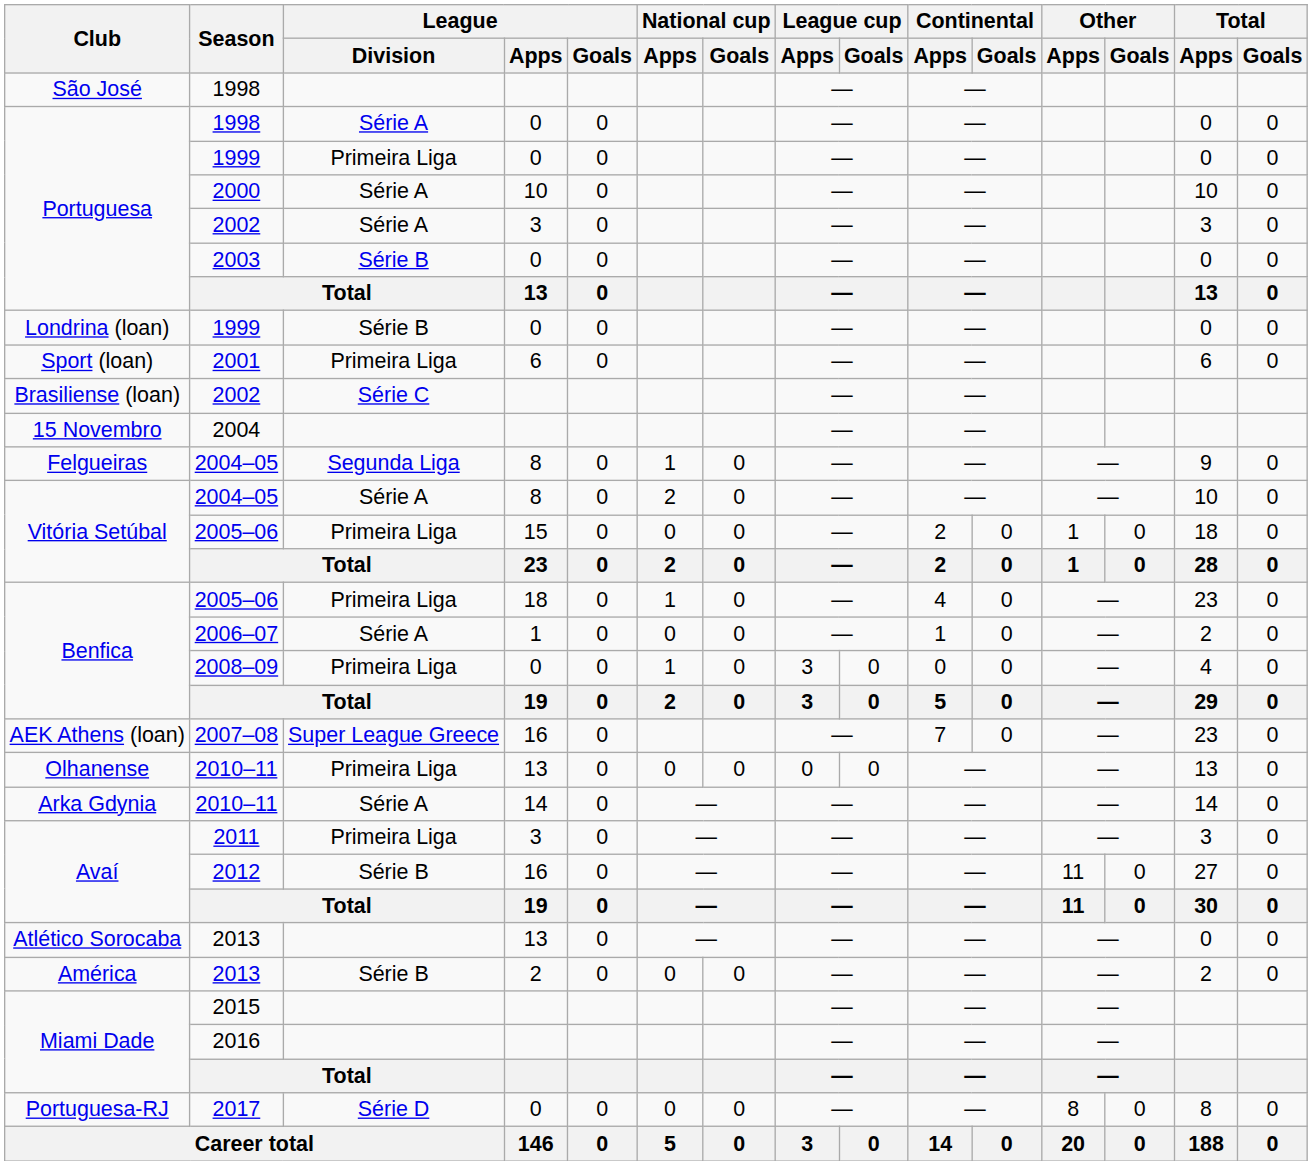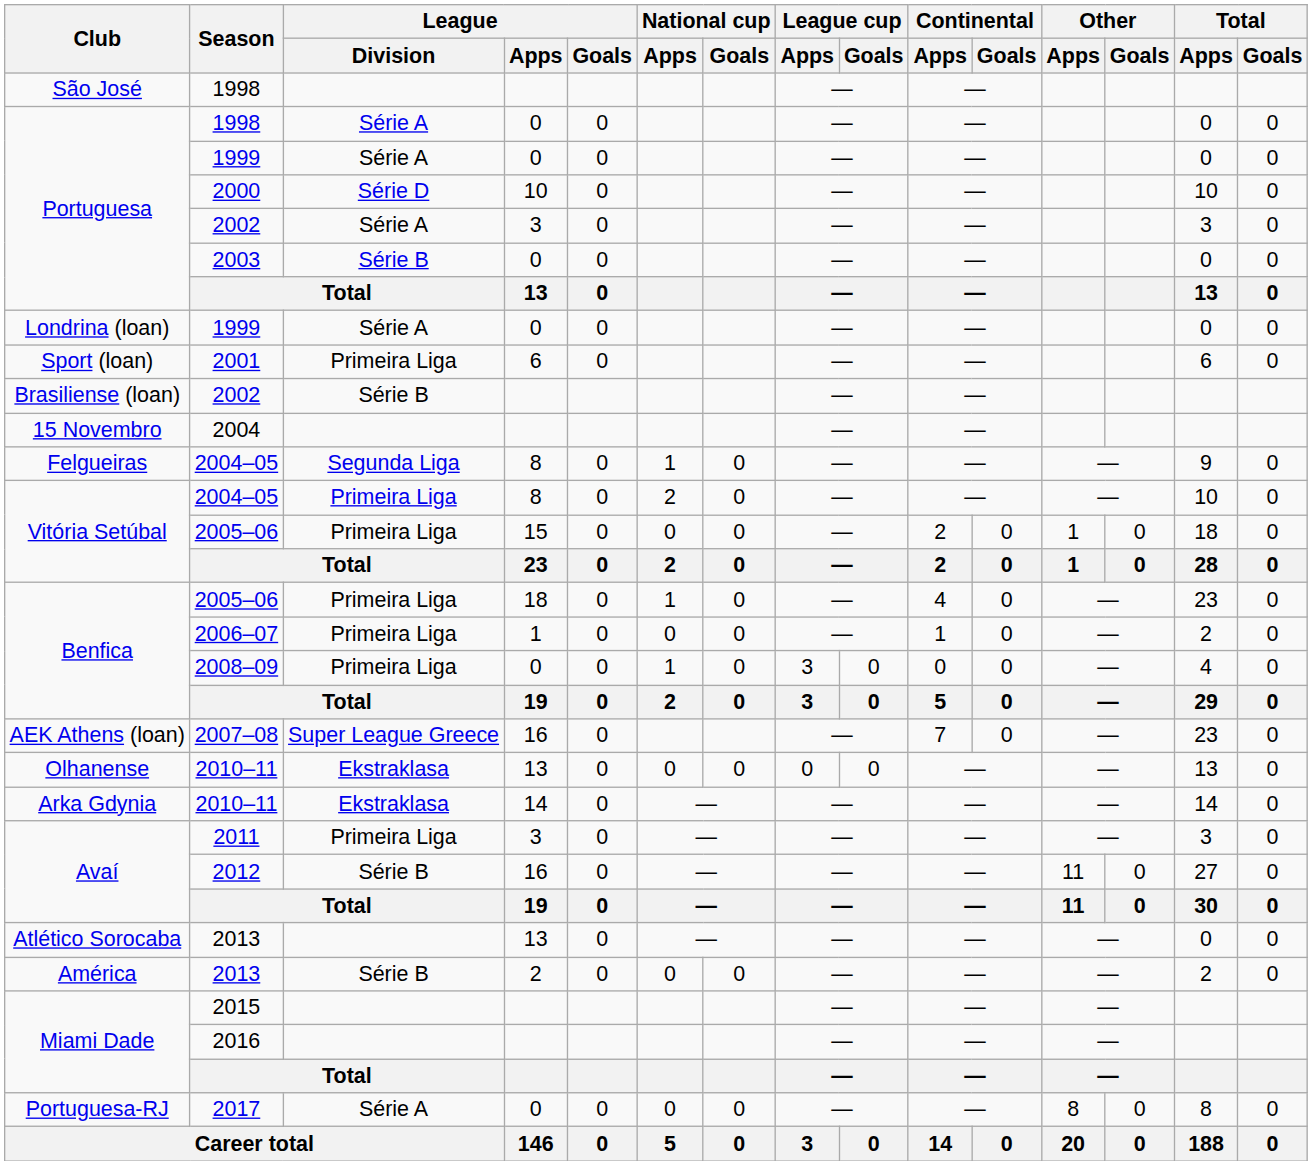 <table class="wikitable" style="text-align:center">
 <tr>
 <th rowspan="2">Club</th>
 <th rowspan="2">Season</th>
 <th colspan="3">League</th>
 <th colspan="2">National cup</th>
 <th colspan="2">League cup</th>
 <th colspan="2">Continental</th>
 <th colspan="2">Other</th>
 <th colspan="2">Total</th>
 </tr>
 <tr>
 <th>Division</th>
 <th>Apps</th>
 <th>Goals</th>
 <th>Apps</th>
 <th>Goals</th>
 <th>Apps</th>
 <th>Goals</th>
 <th>Apps</th>
 <th>Goals</th>
 <th>Apps</th>
 <th>Goals</th>
 <th>Apps</th>
 <th>Goals</th>
 </tr>
 <tr>
 <td><a href='#'>São José</a></td>
 <td>1998</td>
 <td></td>
 <td></td>
 <td></td>
 <td></td>
 <td></td>
 <td colspan="2">—</td>
 <td colspan="2">—</td>
 <td></td>
 <td></td>
 <td></td>
 <td></td>
 </tr>
 <tr>
 <td rowspan="6"><a href='#'>Portuguesa</a></td>
 <td><a href='#'>1998</a></td>
 <td><a href='#'>Série A</a></td>
 <td>0</td>
 <td>0</td>
 <td></td>
 <td></td>
 <td colspan="2">—</td>
 <td colspan="2">—</td>
 <td></td>
 <td></td>
 <td>0</td>
 <td>0</td>
 </tr>
 <tr>
 <td><a href='#'>1999</a></td>
-<td>Primeira Liga</td>
+<td>Série A</td>
 <td>0</td>
 <td>0</td>
 <td></td>
 <td></td>
 <td colspan="2">—</td>
 <td colspan="2">—</td>
 <td></td>
 <td></td>
 <td>0</td>
 <td>0</td>
 </tr>
 <tr>
 <td><a href='#'>2000</a></td>
-<td>Série A</td>
+<td><a href='#'>Série D</a></td>
 <td>10</td>
 <td>0</td>
 <td></td>
 <td></td>
 <td colspan="2">—</td>
 <td colspan="2">—</td>
 <td></td>
 <td></td>
 <td>10</td>
 <td>0</td>
 </tr>
 <tr>
 <td><a href='#'>2002</a></td>
 <td>Série A</td>
 <td>3</td>
 <td>0</td>
 <td></td>
 <td></td>
 <td colspan="2">—</td>
 <td colspan="2">—</td>
 <td></td>
 <td></td>
 <td>3</td>
 <td>0</td>
 </tr>
 <tr>
 <td><a href='#'>2003</a></td>
 <td><a href='#'>Série B</a></td>
 <td>0</td>
 <td>0</td>
 <td></td>
 <td></td>
 <td colspan="2">—</td>
 <td colspan="2">—</td>
 <td></td>
 <td></td>
 <td>0</td>
 <td>0</td>
 </tr>
 <tr>
 <th colspan="2">Total</th>
 <th>13</th>
 <th>0</th>
 <th></th>
 <th></th>
 <th colspan="2">—</th>
 <th colspan="2">—</th>
 <th></th>
 <th></th>
 <th>13</th>
 <th>0</th>
 </tr>
 <tr>
 <td><a href='#'>Londrina</a> (loan)</td>
 <td><a href='#'>1999</a></td>
-<td>Série B</td>
+<td>Série A</td>
 <td>0</td>
 <td>0</td>
 <td></td>
 <td></td>
 <td colspan="2">—</td>
 <td colspan="2">—</td>
 <td></td>
 <td></td>
 <td>0</td>
 <td>0</td>
 </tr>
 <tr>
 <td><a href='#'>Sport</a> (loan)</td>
 <td><a href='#'>2001</a></td>
 <td>Primeira Liga</td>
 <td>6</td>
 <td>0</td>
 <td></td>
 <td></td>
 <td colspan="2">—</td>
 <td colspan="2">—</td>
 <td></td>
 <td></td>
 <td>6</td>
 <td>0</td>
 </tr>
 <tr>
 <td><a href='#'>Brasiliense</a> (loan)</td>
 <td><a href='#'>2002</a></td>
-<td><a href='#'>Série C</a></td>
+<td>Série B</td>
 <td></td>
 <td></td>
 <td></td>
 <td></td>
 <td colspan="2">—</td>
 <td colspan="2">—</td>
 <td></td>
 <td></td>
 <td></td>
 <td></td>
 </tr>
 <tr>
 <td><a href='#'>15 Novembro</a></td>
 <td>2004</td>
 <td></td>
 <td></td>
 <td></td>
 <td></td>
 <td></td>
 <td colspan="2">—</td>
 <td colspan="2">—</td>
 <td></td>
 <td></td>
 <td></td>
 <td></td>
 </tr>
 <tr>
 <td><a href='#'>Felgueiras</a></td>
 <td><a href='#'>2004–05</a></td>
 <td><a href='#'>Segunda Liga</a></td>
 <td>8</td>
 <td>0</td>
 <td>1</td>
 <td>0</td>
 <td colspan="2">—</td>
 <td colspan="2">—</td>
 <td colspan="2">—</td>
 <td>9</td>
 <td>0</td>
 </tr>
 <tr>
 <td rowspan="3"><a href='#'>Vitória Setúbal</a></td>
 <td><a href='#'>2004–05</a></td>
-<td>Série A</td>
+<td><a href='#'>Primeira Liga</a></td>
 <td>8</td>
 <td>0</td>
 <td>2</td>
 <td>0</td>
 <td colspan="2">—</td>
 <td colspan="2">—</td>
 <td colspan="2">—</td>
 <td>10</td>
 <td>0</td>
 </tr>
 <tr>
 <td><a href='#'>2005–06</a></td>
 <td>Primeira Liga</td>
 <td>15</td>
 <td>0</td>
 <td>0</td>
 <td>0</td>
 <td colspan="2">—</td>
 <td>2</td>
 <td>0</td>
 <td>1</td>
 <td>0</td>
 <td>18</td>
 <td>0</td>
 </tr>
 <tr>
 <th colspan="2">Total</th>
 <th>23</th>
 <th>0</th>
 <th>2</th>
 <th>0</th>
 <th colspan="2">—</th>
 <th>2</th>
 <th>0</th>
 <th>1</th>
 <th>0</th>
 <th>28</th>
 <th>0</th>
 </tr>
 <tr>
 <td rowspan="4"><a href='#'>Benfica</a></td>
 <td><a href='#'>2005–06</a></td>
 <td>Primeira Liga</td>
 <td>18</td>
 <td>0</td>
 <td>1</td>
 <td>0</td>
 <td colspan="2">—</td>
 <td>4</td>
 <td>0</td>
 <td colspan="2">—</td>
 <td>23</td>
 <td>0</td>
 </tr>
 <tr>
 <td><a href='#'>2006–07</a></td>
-<td>Série A</td>
+<td>Primeira Liga</td>
 <td>1</td>
 <td>0</td>
 <td>0</td>
 <td>0</td>
 <td colspan="2">—</td>
 <td>1</td>
 <td>0</td>
 <td colspan="2">—</td>
 <td>2</td>
 <td>0</td>
 </tr>
 <tr>
 <td><a href='#'>2008–09</a></td>
 <td>Primeira Liga</td>
 <td>0</td>
 <td>0</td>
 <td>1</td>
 <td>0</td>
 <td>3</td>
 <td>0</td>
 <td>0</td>
 <td>0</td>
 <td colspan="2">—</td>
 <td>4</td>
 <td>0</td>
 </tr>
 <tr>
 <th colspan="2">Total</th>
 <th>19</th>
 <th>0</th>
 <th>2</th>
 <th>0</th>
 <th>3</th>
 <th>0</th>
 <th>5</th>
 <th>0</th>
 <th colspan="2">—</th>
 <th>29</th>
 <th>0</th>
 </tr>
 <tr>
 <td><a href='#'>AEK Athens</a> (loan)</td>
 <td><a href='#'>2007–08</a></td>
 <td><a href='#'>Super League Greece</a></td>
 <td>16</td>
 <td>0</td>
 <td></td>
 <td></td>
 <td colspan="2">—</td>
 <td>7</td>
 <td>0</td>
 <td colspan="2">—</td>
 <td>23</td>
 <td>0</td>
 </tr>
 <tr>
 <td><a href='#'>Olhanense</a></td>
 <td><a href='#'>2010–11</a></td>
-<td>Primeira Liga</td>
+<td><a href='#'>Ekstraklasa</a></td>
 <td>13</td>
 <td>0</td>
 <td>0</td>
 <td>0</td>
 <td>0</td>
 <td>0</td>
 <td colspan="2">—</td>
 <td colspan="2">—</td>
 <td>13</td>
 <td>0</td>
 </tr>
 <tr>
 <td><a href='#'>Arka Gdynia</a></td>
 <td><a href='#'>2010–11</a></td>
-<td>Série A</td>
+<td><a href='#'>Ekstraklasa</a></td>
 <td>14</td>
 <td>0</td>
 <td colspan="2">—</td>
 <td colspan="2">—</td>
 <td colspan="2">—</td>
 <td colspan="2">—</td>
 <td>14</td>
 <td>0</td>
 </tr>
 <tr>
 <td rowspan="3"><a href='#'>Avaí</a></td>
 <td><a href='#'>2011</a></td>
 <td>Primeira Liga</td>
 <td>3</td>
 <td>0</td>
 <td colspan="2">—</td>
 <td colspan="2">—</td>
 <td colspan="2">—</td>
 <td colspan="2">—</td>
 <td>3</td>
 <td>0</td>
 </tr>
 <tr>
 <td><a href='#'>2012</a></td>
 <td>Série B</td>
 <td>16</td>
 <td>0</td>
 <td colspan="2">—</td>
 <td colspan="2">—</td>
 <td colspan="2">—</td>
 <td>11</td>
 <td>0</td>
 <td>27</td>
 <td>0</td>
 </tr>
 <tr>
 <th colspan="2">Total</th>
 <th>19</th>
 <th>0</th>
 <th colspan="2">—</th>
 <th colspan="2">—</th>
 <th colspan="2">—</th>
 <th>11</th>
 <th>0</th>
 <th>30</th>
 <th>0</th>
 </tr>
 <tr>
 <td><a href='#'>Atlético Sorocaba</a></td>
 <td>2013</td>
 <td></td>
 <td>13</td>
 <td>0</td>
 <td colspan="2">—</td>
 <td colspan="2">—</td>
 <td colspan="2">—</td>
 <td colspan="2">—</td>
 <td>0</td>
 <td>0</td>
 </tr>
 <tr>
 <td><a href='#'>América</a></td>
 <td><a href='#'>2013</a></td>
 <td>Série B</td>
 <td>2</td>
 <td>0</td>
 <td>0</td>
 <td>0</td>
 <td colspan="2">—</td>
 <td colspan="2">—</td>
 <td colspan="2">—</td>
 <td>2</td>
 <td>0</td>
 </tr>
 <tr>
 <td rowspan="3"><a href='#'>Miami Dade</a></td>
 <td>2015</td>
 <td></td>
 <td></td>
 <td></td>
 <td></td>
 <td></td>
 <td colspan="2">—</td>
 <td colspan="2">—</td>
 <td colspan="2">—</td>
 <td></td>
 <td></td>
 </tr>
 <tr>
 <td>2016</td>
 <td></td>
 <td></td>
 <td></td>
 <td></td>
 <td></td>
 <td colspan="2">—</td>
 <td colspan="2">—</td>
 <td colspan="2">—</td>
 <td></td>
 <td></td>
 </tr>
 <tr>
 <th colspan="2">Total</th>
 <th></th>
 <th></th>
 <th></th>
 <th></th>
 <th colspan="2">—</th>
 <th colspan="2">—</th>
 <th colspan="2">—</th>
 <th></th>
 <th></th>
 </tr>
 <tr>
 <td><a href='#'>Portuguesa-RJ</a></td>
 <td><a href='#'>2017</a></td>
-<td><a href='#'>Série D</a></td>
+<td>Série A</td>
 <td>0</td>
 <td>0</td>
 <td>0</td>
 <td>0</td>
 <td colspan="2">—</td>
 <td colspan="2">—</td>
 <td>8</td>
 <td>0</td>
 <td>8</td>
 <td>0</td>
 </tr>
 <tr>
 <th colspan="3">Career total</th>
 <th>146</th>
 <th>0</th>
 <th>5</th>
 <th>0</th>
 <th>3</th>
 <th>0</th>
 <th>14</th>
 <th>0</th>
 <th>20</th>
 <th>0</th>
 <th>188</th>
 <th>0</th>
 </tr>
 </table>
